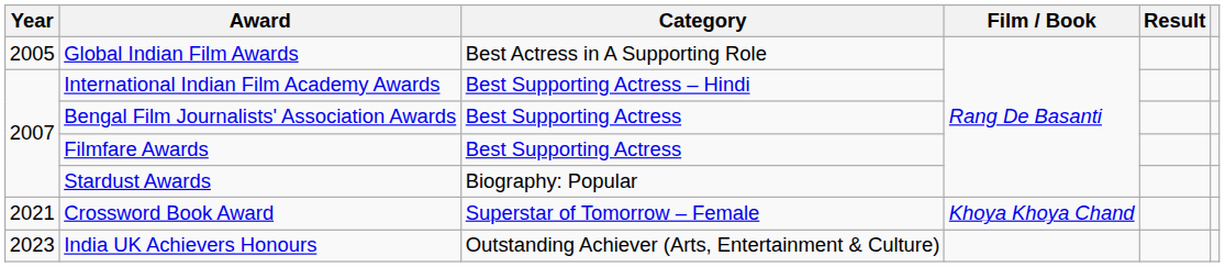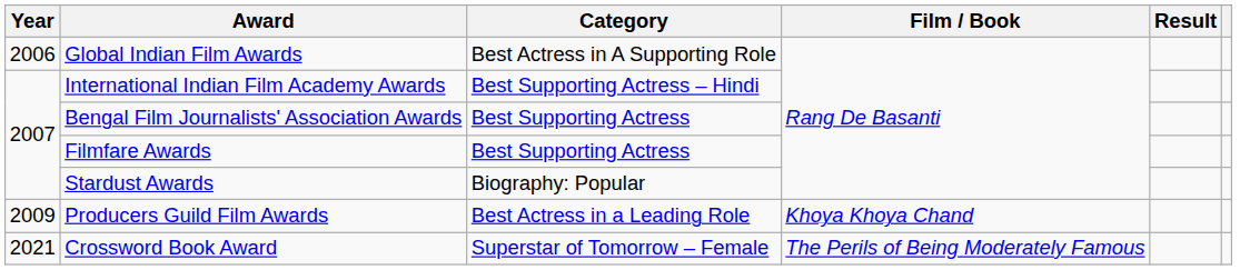 <table class="wikitable">
 <tr>
 <th>Year</th>
 <th>Award</th>
 <th>Category</th>
 <th>Film / Book</th>
 <th>Result</th>
 <th></th>
 </tr>
 <tr>
-<td>2005</td>
+<td>2006</td>
 <td><a href='#'>Global Indian Film Awards</a></td>
 <td>Best Actress in A Supporting Role</td>
 <td rowspan="5"><em><a href='#'>Rang De Basanti</a></em></td>
 <td></td>
 <td align="center"></td>
 </tr>
 <tr>
 <td rowspan="4">2007</td>
 <td><a href='#'>International Indian Film Academy Awards</a></td>
 <td><a href='#'>Best Supporting Actress – Hindi</a></td>
 <td></td>
 <td align="center"></td>
 </tr>
 <tr>
 <td><a href='#'>Bengal Film Journalists' Association Awards</a></td>
 <td><a href='#'>Best Supporting Actress</a></td>
 <td></td>
 <td></td>
 </tr>
 <tr>
 <td><a href='#'>Filmfare Awards</a></td>
 <td><a href='#'>Best Supporting Actress</a></td>
 <td></td>
 <td align="center"></td>
 </tr>
 <tr>
 <td><a href='#'>Stardust Awards</a></td>
 <td>Biography: Popular</td>
 <td></td>
 <td align="center"></td>
 </tr>
 <tr>
-<td>2021</td>
-<td><a href='#'>Crossword Book Award</a></td>
-<td><a href='#'>Superstar of Tomorrow – Female</a></td>
+<td>2009</td>
+<td><a href='#'>Producers Guild Film Awards</a></td>
+<td><a href='#'>Best Actress in a Leading Role</a></td>
 <td><em><a href='#'>Khoya Khoya Chand</a></em></td>
 <td></td>
 <td align="center"></td>
 </tr>
 <tr>
-<td>2023</td>
-<td><a href='#'>India UK Achievers Honours</a></td>
-<td>Outstanding Achiever (Arts, Entertainment & Culture)</td>
-<td></td>
+<td>2021</td>
+<td><a href='#'>Crossword Book Award</a></td>
+<td><a href='#'>Superstar of Tomorrow – Female</a></td>
+<td><em><a href='#'>The Perils of Being Moderately Famous</a></em></td>
 <td></td>
 <td align="center"></td>
 </tr>
 </table>
